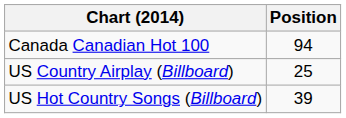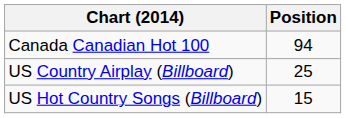 <table class="wikitable sortable">
 <tr>
 <th scope="col">Chart (2014)</th>
 <th scope="col">Position</th>
 </tr>
 <tr>
 <td>Canada <a href='#'>Canadian Hot 100</a></td>
 <td align="center">94</td>
 </tr>
 <tr>
 <td>US <a href='#'>Country Airplay</a> (<em><a href='#'>Billboard</a></em>)</td>
 <td align="center">25</td>
 </tr>
 <tr>
 <td>US <a href='#'>Hot Country Songs</a> (<em><a href='#'>Billboard</a></em>)</td>
-<td align="center">39</td>
+<td align="center">15</td>
 </tr>
 </table>
